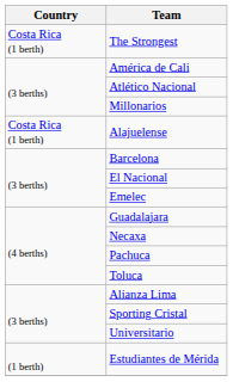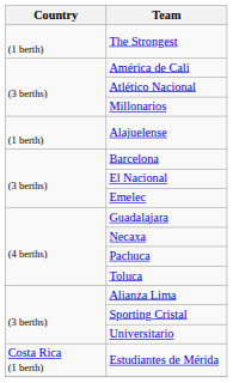 <table class="wikitable">
 <tr>
 <th width=125>Country</th>
 <th width=150>Team</th>
 </tr>
 <tr>
-<td rowspan="1"> <a href='#'>Costa Rica</a><br><small>(1 berth)</small></td>
+<td rowspan="1"><br><small>(1 berth)</small></td>
 <td><a href='#'>The Strongest</a></td>
 </tr>
 <tr>
 <td rowspan="3"><br><small>(3 berths)</small></td>
 <td><a href='#'>América de Cali</a></td>
 </tr>
 <tr>
 <td><a href='#'>Atlético Nacional</a></td>
 </tr>
 <tr>
 <td><a href='#'>Millonarios</a></td>
 </tr>
 <tr>
-<td rowspan="1"> <a href='#'>Costa Rica</a><br><small>(1 berth)</small></td>
+<td rowspan="1"><br><small>(1 berth)</small></td>
 <td><a href='#'>Alajuelense</a></td>
 </tr>
 <tr>
 <td rowspan="3"><br><small>(3 berths)</small></td>
 <td><a href='#'>Barcelona</a></td>
 </tr>
 <tr>
 <td><a href='#'>El Nacional</a></td>
 </tr>
 <tr>
 <td><a href='#'>Emelec</a></td>
 </tr>
 <tr>
 <td rowspan="4"><br><small>(4 berths)</small></td>
 <td><a href='#'>Guadalajara</a></td>
 </tr>
 <tr>
 <td><a href='#'>Necaxa</a></td>
 </tr>
 <tr>
 <td><a href='#'>Pachuca</a></td>
 </tr>
 <tr>
 <td><a href='#'>Toluca</a></td>
 </tr>
 <tr>
 <td rowspan="3"><br><small>(3 berths)</small></td>
 <td><a href='#'>Alianza Lima</a></td>
 </tr>
 <tr>
 <td><a href='#'>Sporting Cristal</a></td>
 </tr>
 <tr>
 <td><a href='#'>Universitario</a></td>
 </tr>
 <tr>
-<td rowspan="1"><br><small>(1 berth)</small></td>
+<td rowspan="1"> <a href='#'>Costa Rica</a><br><small>(1 berth)</small></td>
 <td><a href='#'>Estudiantes de Mérida</a></td>
 </tr>
 <tr>
 </tr>
 </table>
